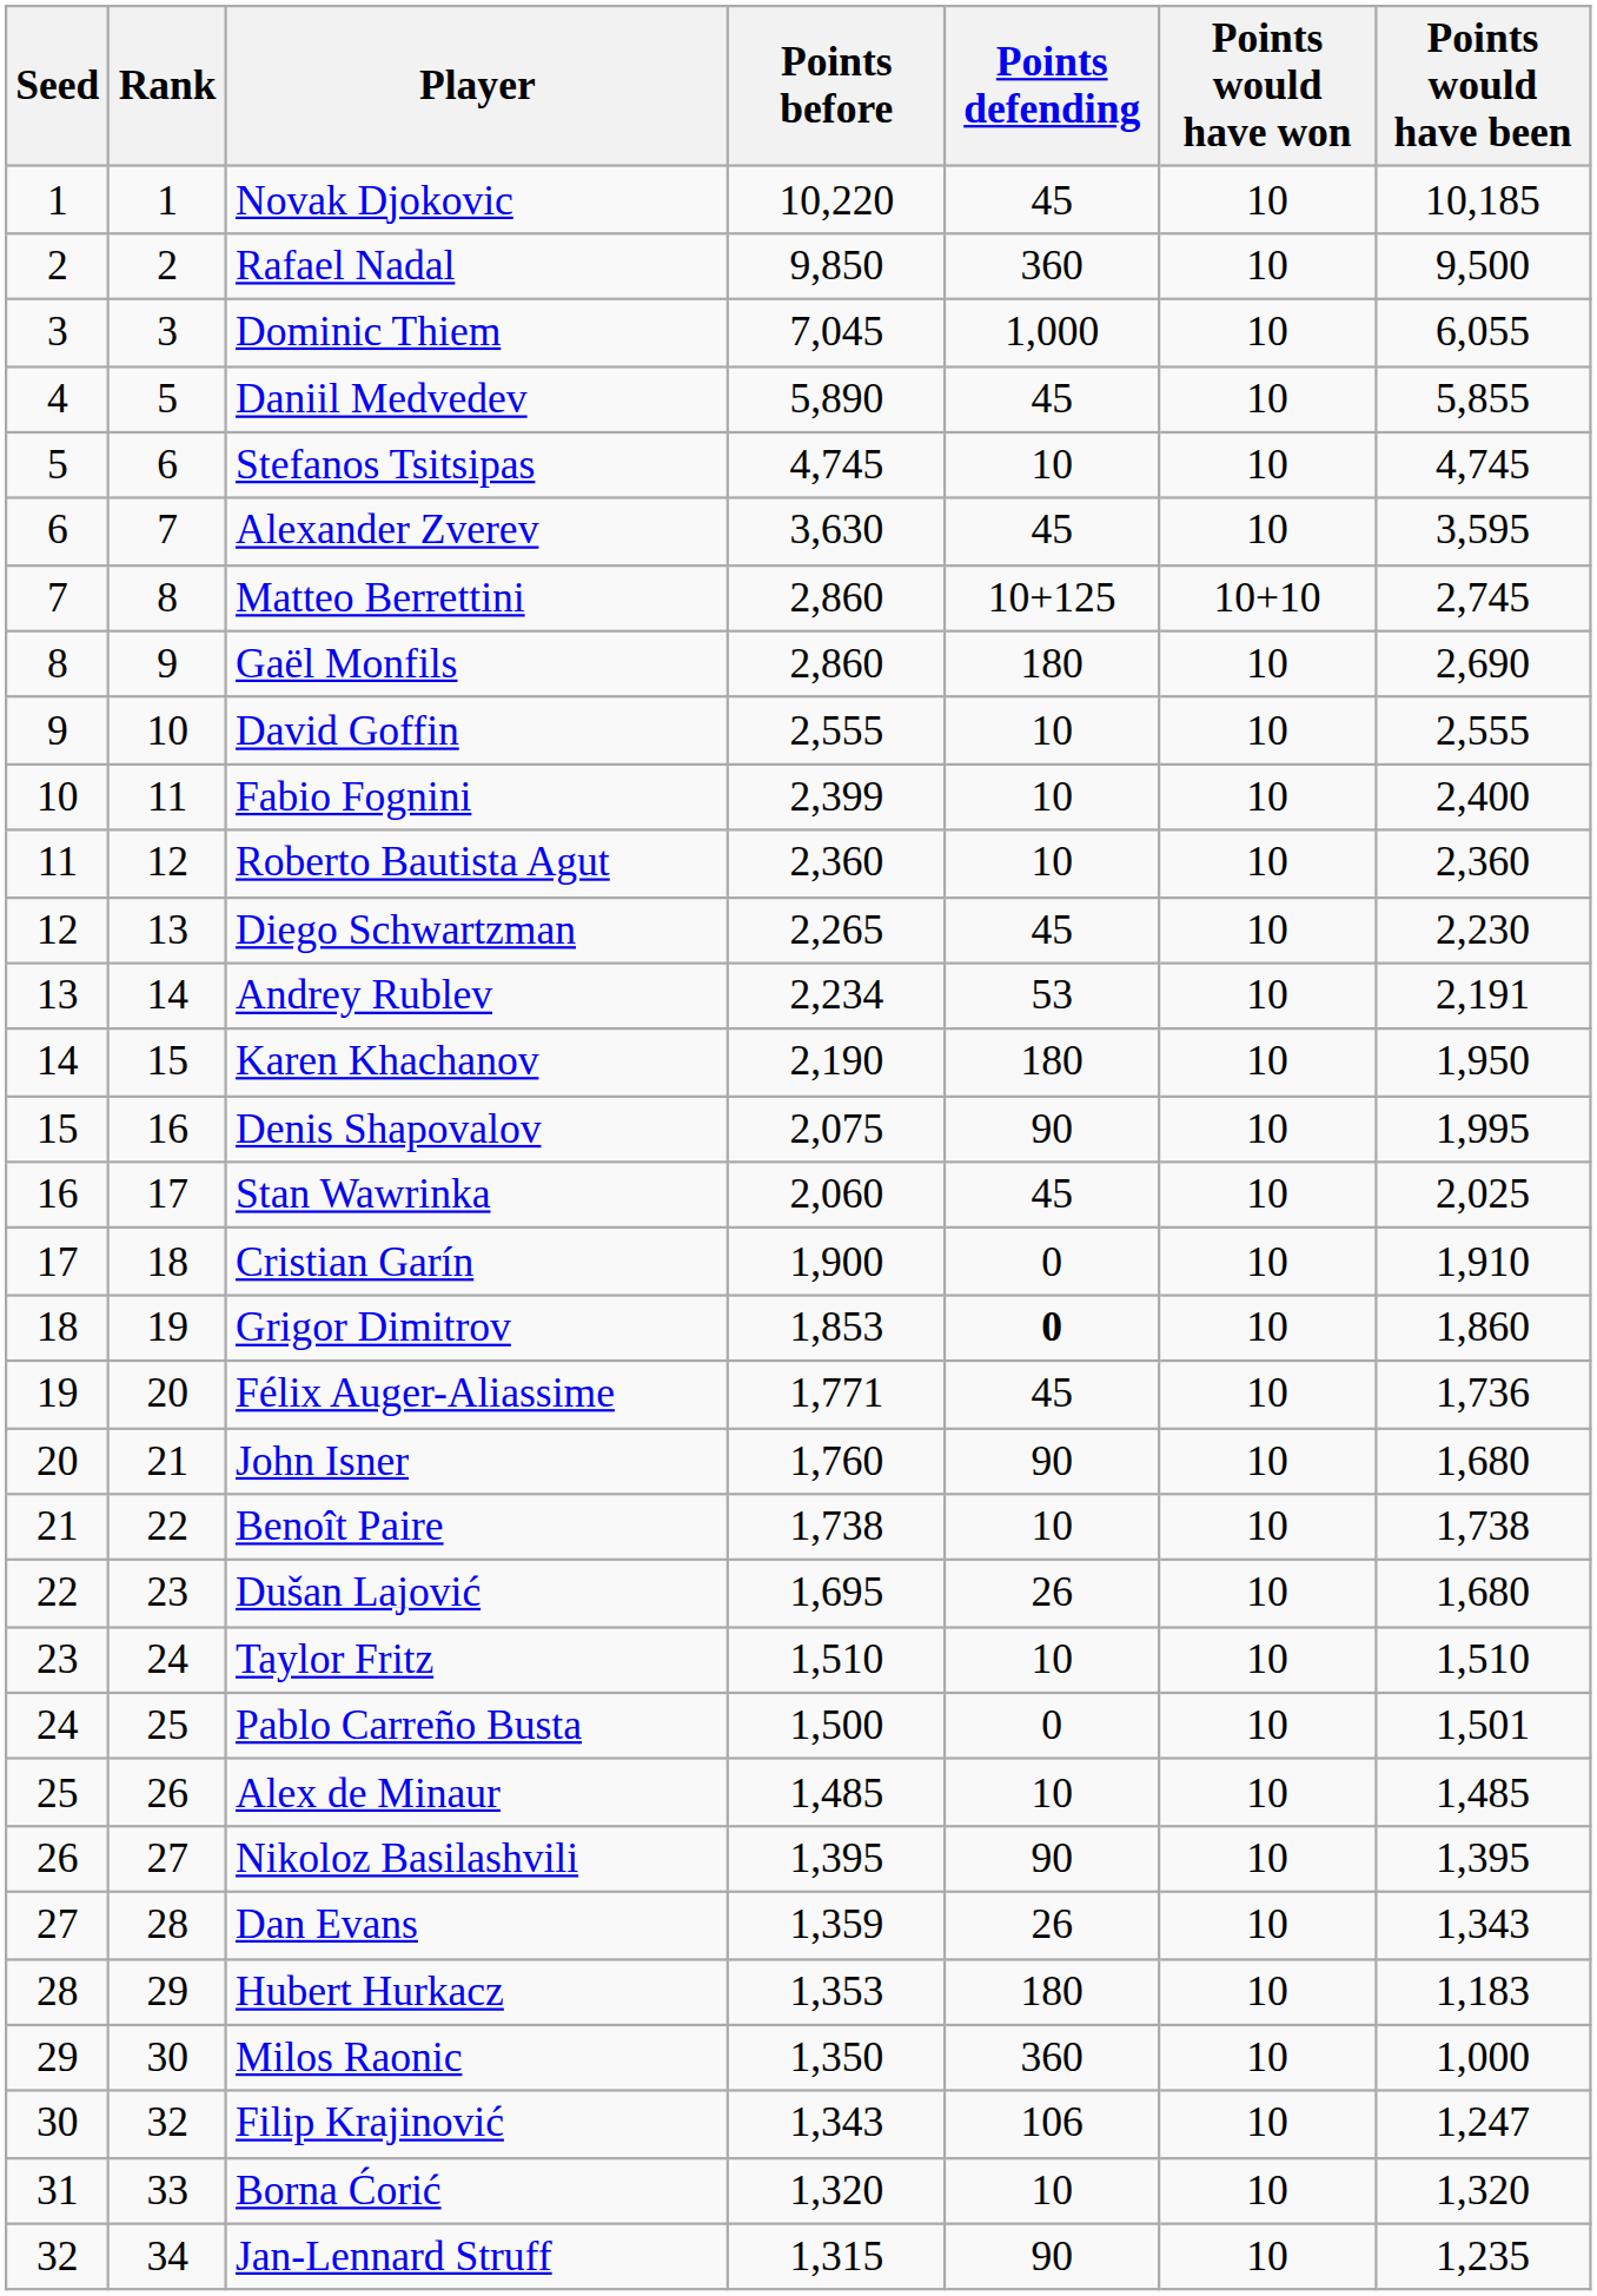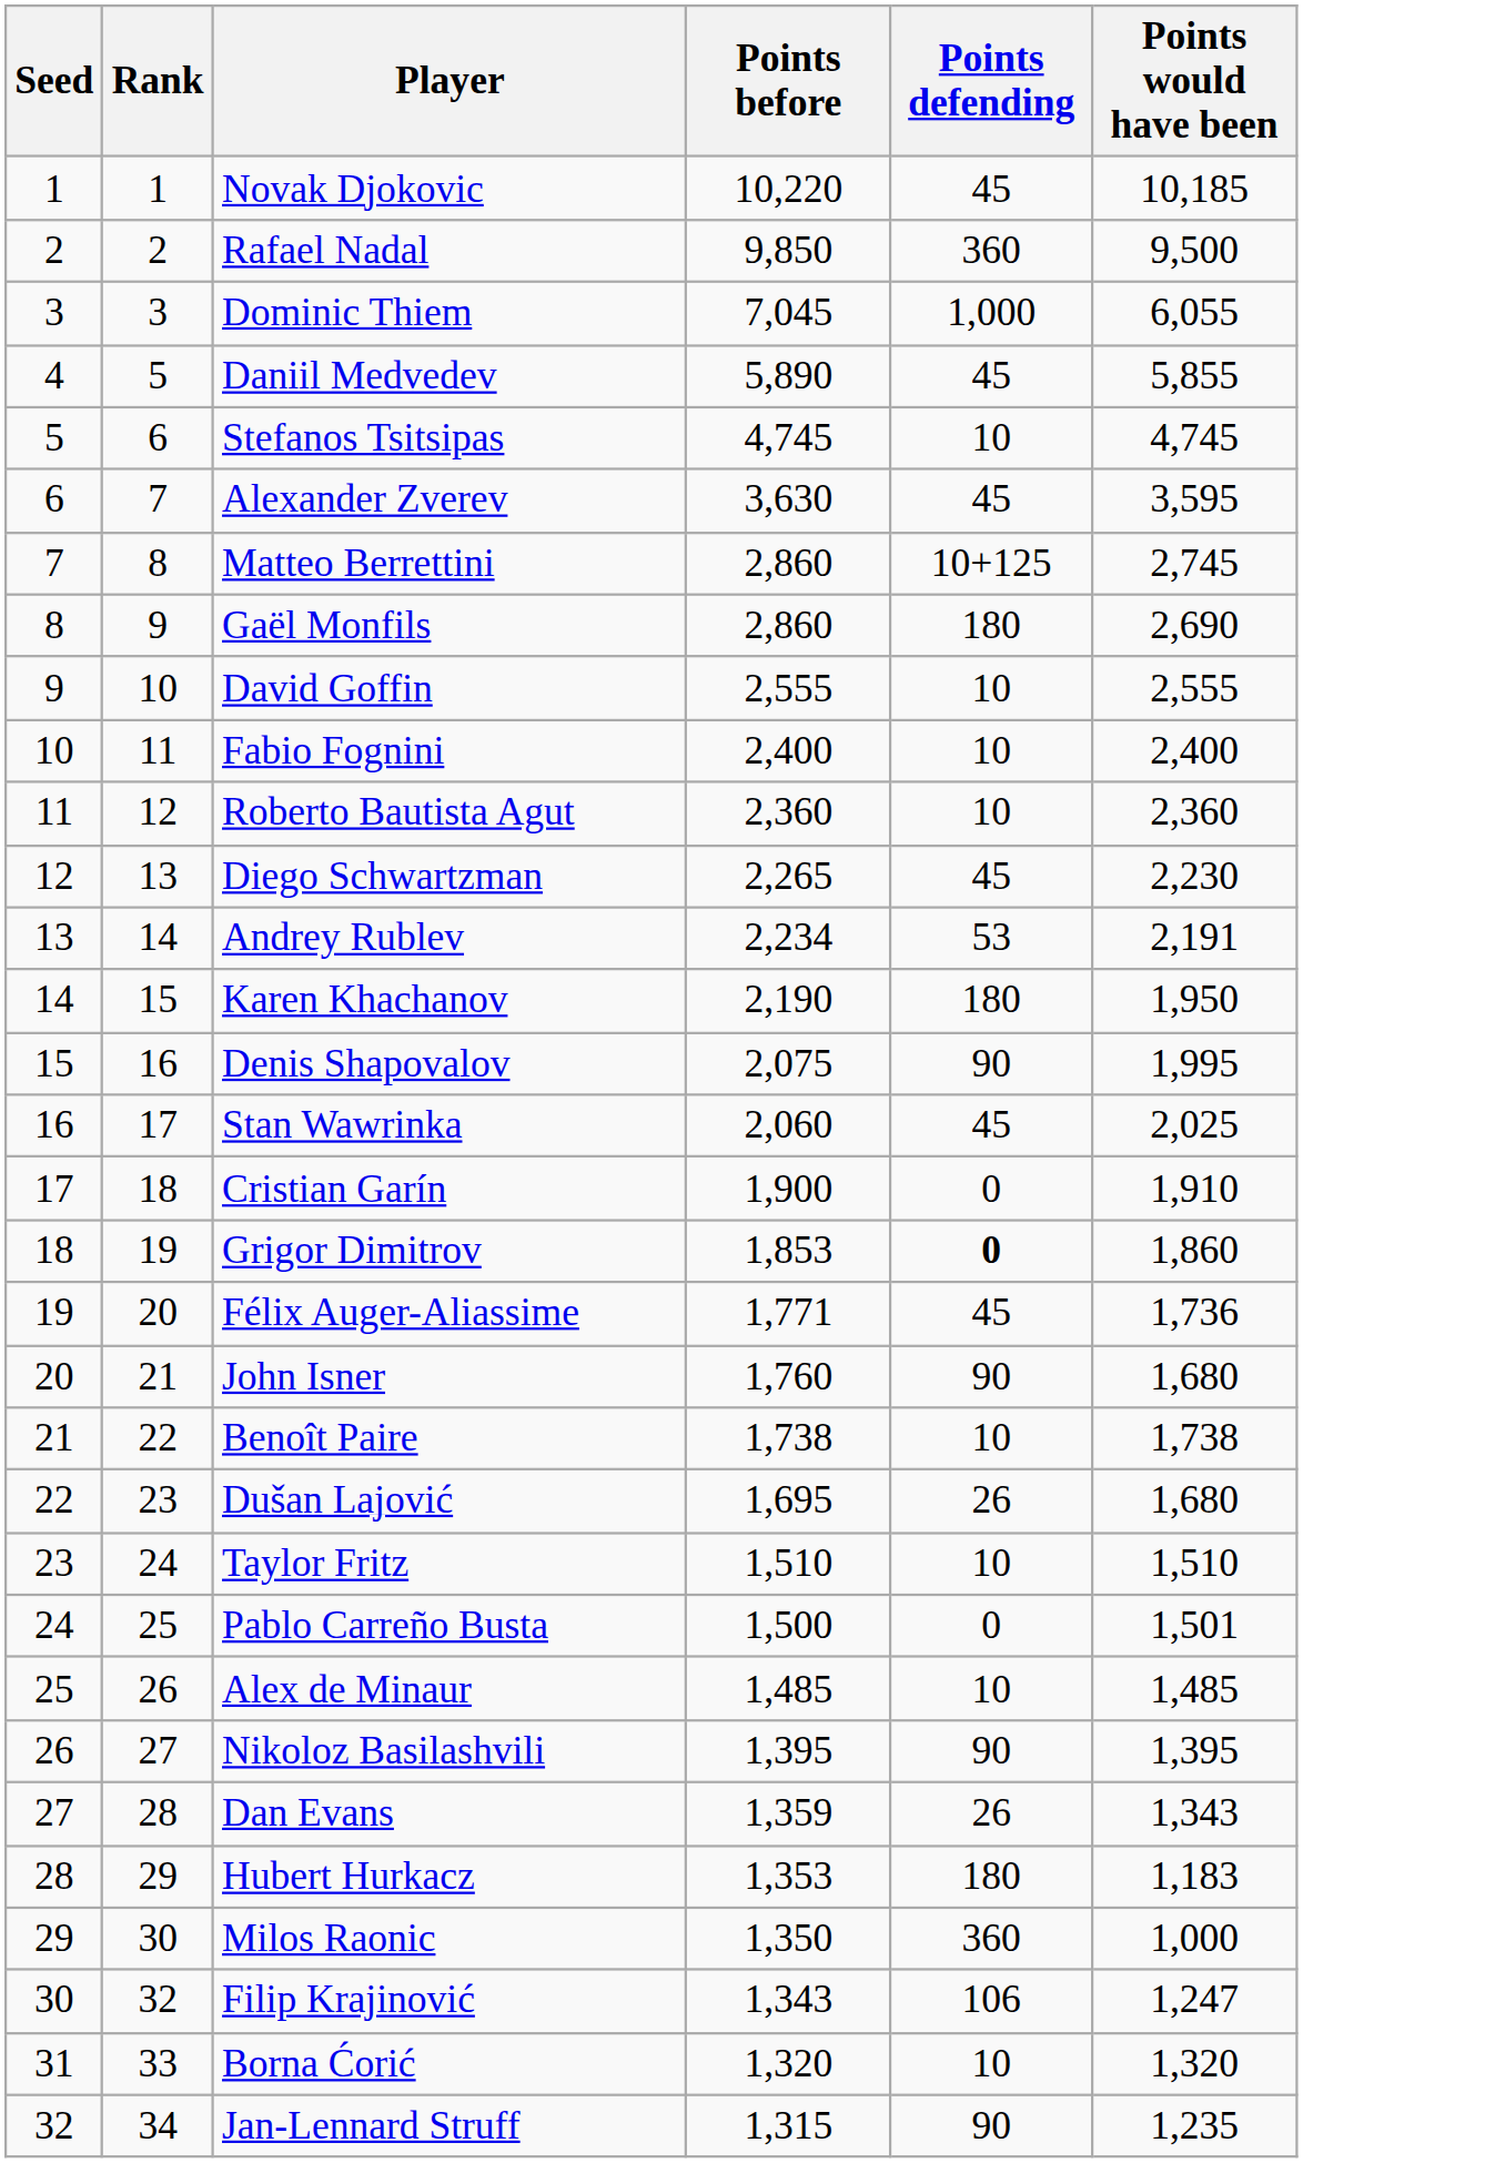 <table class="wikitable sortable">
 <tr>
 <th style="width:30px;">Seed</th>
 <th style="width:30px;">Rank</th>
 <th style="width:185px;">Player</th>
 <th style="width:75px;">Points before</th>
 <th style="width:75px;"><a href='#'>Points defending</a></th>
-<th style="width:75px;">Points would have won</th>
 <th style="width:75px;">Points would have been</th>
 </tr>
 <tr>
 <td style="text-align:center;">1</td>
 <td style="text-align:center;">1</td>
 <td> <a href='#'>Novak Djokovic</a></td>
 <td style="text-align:center;">10,220</td>
 <td style="text-align:center;">45</td>
-<td style="text-align:center;">10</td>
 <td style="text-align:center;">10,185</td>
 </tr>
 <tr>
 <td style="text-align:center;">2</td>
 <td style="text-align:center;">2</td>
 <td> <a href='#'>Rafael Nadal</a></td>
 <td style="text-align:center;">9,850</td>
 <td style="text-align:center;">360</td>
-<td style="text-align:center;">10</td>
 <td style="text-align:center;">9,500</td>
 </tr>
 <tr>
 <td style="text-align:center;">3</td>
 <td style="text-align:center;">3</td>
 <td> <a href='#'>Dominic Thiem</a></td>
 <td style="text-align:center;">7,045</td>
 <td style="text-align:center;">1,000</td>
-<td style="text-align:center;">10</td>
 <td style="text-align:center;">6,055</td>
 </tr>
 <tr>
 <td style="text-align:center;">4</td>
 <td style="text-align:center;">5</td>
 <td> <a href='#'>Daniil Medvedev</a></td>
 <td style="text-align:center;">5,890</td>
 <td style="text-align:center;">45</td>
-<td style="text-align:center;">10</td>
 <td style="text-align:center;">5,855</td>
 </tr>
 <tr>
 <td style="text-align:center;">5</td>
 <td style="text-align:center;">6</td>
 <td> <a href='#'>Stefanos Tsitsipas</a></td>
 <td style="text-align:center;">4,745</td>
-<td style="text-align:center;">10</td>
 <td style="text-align:center;">10</td>
 <td style="text-align:center;">4,745</td>
 </tr>
 <tr>
 <td style="text-align:center;">6</td>
 <td style="text-align:center;">7</td>
 <td> <a href='#'>Alexander Zverev</a></td>
 <td style="text-align:center;">3,630</td>
 <td style="text-align:center;">45</td>
-<td style="text-align:center;">10</td>
 <td style="text-align:center;">3,595</td>
 </tr>
 <tr>
 <td style="text-align:center;">7</td>
 <td style="text-align:center;">8</td>
 <td> <a href='#'>Matteo Berrettini</a></td>
 <td style="text-align:center;">2,860</td>
 <td style="text-align:center;">10+125</td>
-<td style="text-align:center;">10+10</td>
 <td style="text-align:center;">2,745</td>
 </tr>
 <tr>
 <td style="text-align:center;">8</td>
 <td style="text-align:center;">9</td>
 <td> <a href='#'>Gaël Monfils</a></td>
 <td style="text-align:center;">2,860</td>
 <td style="text-align:center;">180</td>
-<td style="text-align:center;">10</td>
 <td style="text-align:center;">2,690</td>
 </tr>
 <tr>
 <td style="text-align:center;">9</td>
 <td style="text-align:center;">10</td>
 <td> <a href='#'>David Goffin</a></td>
 <td style="text-align:center;">2,555</td>
 <td style="text-align:center;">10</td>
-<td style="text-align:center;">10</td>
 <td style="text-align:center;">2,555</td>
 </tr>
 <tr>
 <td style="text-align:center;">10</td>
 <td style="text-align:center;">11</td>
 <td> <a href='#'>Fabio Fognini</a></td>
-<td style="text-align:center;">2,399</td>
-<td style="text-align:center;">10</td>
+<td style="text-align:center;">2,400</td>
 <td style="text-align:center;">10</td>
 <td style="text-align:center;">2,400</td>
 </tr>
 <tr>
 <td style="text-align:center;">11</td>
 <td style="text-align:center;">12</td>
 <td> <a href='#'>Roberto Bautista Agut</a></td>
 <td style="text-align:center;">2,360</td>
 <td style="text-align:center;">10</td>
-<td style="text-align:center;">10</td>
 <td style="text-align:center;">2,360</td>
 </tr>
 <tr>
 <td style="text-align:center;">12</td>
 <td style="text-align:center;">13</td>
 <td> <a href='#'>Diego Schwartzman</a></td>
 <td style="text-align:center;">2,265</td>
 <td style="text-align:center;">45</td>
-<td style="text-align:center;">10</td>
 <td style="text-align:center;">2,230</td>
 </tr>
 <tr>
 <td style="text-align:center;">13</td>
 <td style="text-align:center;">14</td>
 <td> <a href='#'>Andrey Rublev</a></td>
 <td style="text-align:center;">2,234</td>
 <td style="text-align:center;">53</td>
-<td style="text-align:center;">10</td>
 <td style="text-align:center;">2,191</td>
 </tr>
 <tr>
 <td style="text-align:center;">14</td>
 <td style="text-align:center;">15</td>
 <td> <a href='#'>Karen Khachanov</a></td>
 <td style="text-align:center;">2,190</td>
 <td style="text-align:center;">180</td>
-<td style="text-align:center;">10</td>
 <td style="text-align:center;">1,950</td>
 </tr>
 <tr>
 <td style="text-align:center;">15</td>
 <td style="text-align:center;">16</td>
 <td> <a href='#'>Denis Shapovalov</a></td>
 <td style="text-align:center;">2,075</td>
 <td style="text-align:center;">90</td>
-<td style="text-align:center;">10</td>
 <td style="text-align:center;">1,995</td>
 </tr>
 <tr>
 <td style="text-align:center;">16</td>
 <td style="text-align:center;">17</td>
 <td> <a href='#'>Stan Wawrinka</a></td>
 <td style="text-align:center;">2,060</td>
 <td style="text-align:center;">45</td>
-<td style="text-align:center;">10</td>
 <td style="text-align:center;">2,025</td>
 </tr>
 <tr>
 <td style="text-align:center;">17</td>
 <td style="text-align:center;">18</td>
 <td> <a href='#'>Cristian Garín</a></td>
 <td style="text-align:center;">1,900</td>
 <td style="text-align:center;">0</td>
-<td style="text-align:center;">10</td>
 <td style="text-align:center;">1,910</td>
 </tr>
 <tr>
 <td style="text-align:center;">18</td>
 <td style="text-align:center;">19</td>
 <td> <a href='#'>Grigor Dimitrov</a></td>
 <td style="text-align:center;">1,853</td>
 <td style="text-align:center;"><strong>0</strong></td>
-<td style="text-align:center;">10</td>
 <td style="text-align:center;">1,860</td>
 </tr>
 <tr>
 <td style="text-align:center;">19</td>
 <td style="text-align:center;">20</td>
 <td> <a href='#'>Félix Auger-Aliassime</a></td>
 <td style="text-align:center;">1,771</td>
 <td style="text-align:center;">45</td>
-<td style="text-align:center;">10</td>
 <td style="text-align:center;">1,736</td>
 </tr>
 <tr>
 <td style="text-align:center;">20</td>
 <td style="text-align:center;">21</td>
 <td> <a href='#'>John Isner</a></td>
 <td style="text-align:center;">1,760</td>
 <td style="text-align:center;">90</td>
-<td style="text-align:center;">10</td>
 <td style="text-align:center;">1,680</td>
 </tr>
 <tr>
 <td style="text-align:center;">21</td>
 <td style="text-align:center;">22</td>
 <td> <a href='#'>Benoît Paire</a></td>
 <td style="text-align:center;">1,738</td>
-<td style="text-align:center;">10</td>
 <td style="text-align:center;">10</td>
 <td style="text-align:center;">1,738</td>
 </tr>
 <tr>
 <td style="text-align:center;">22</td>
 <td style="text-align:center;">23</td>
 <td> <a href='#'>Dušan Lajović</a></td>
 <td style="text-align:center;">1,695</td>
 <td style="text-align:center;">26</td>
-<td style="text-align:center;">10</td>
 <td style="text-align:center;">1,680</td>
 </tr>
 <tr>
 <td style="text-align:center;">23</td>
 <td style="text-align:center;">24</td>
 <td> <a href='#'>Taylor Fritz</a></td>
 <td style="text-align:center;">1,510</td>
-<td style="text-align:center;">10</td>
 <td style="text-align:center;">10</td>
 <td style="text-align:center;">1,510</td>
 </tr>
 <tr>
 <td style="text-align:center;">24</td>
 <td style="text-align:center;">25</td>
 <td> <a href='#'>Pablo Carreño Busta</a></td>
 <td style="text-align:center;">1,500</td>
 <td style="text-align:center;">0</td>
-<td style="text-align:center;">10</td>
 <td style="text-align:center;">1,501</td>
 </tr>
 <tr>
 <td style="text-align:center;">25</td>
 <td style="text-align:center;">26</td>
 <td> <a href='#'>Alex de Minaur</a></td>
 <td style="text-align:center;">1,485</td>
-<td style="text-align:center;">10</td>
 <td style="text-align:center;">10</td>
 <td style="text-align:center;">1,485</td>
 </tr>
 <tr>
 <td style="text-align:center;">26</td>
 <td style="text-align:center;">27</td>
 <td> <a href='#'>Nikoloz Basilashvili</a></td>
 <td style="text-align:center;">1,395</td>
 <td style="text-align:center;">90</td>
-<td style="text-align:center;">10</td>
 <td style="text-align:center;">1,395</td>
 </tr>
 <tr>
 <td style="text-align:center;">27</td>
 <td style="text-align:center;">28</td>
 <td> <a href='#'>Dan Evans</a></td>
 <td style="text-align:center;">1,359</td>
 <td style="text-align:center;">26</td>
-<td style="text-align:center;">10</td>
 <td style="text-align:center;">1,343</td>
 </tr>
 <tr>
 <td style="text-align:center;">28</td>
 <td style="text-align:center;">29</td>
 <td> <a href='#'>Hubert Hurkacz</a></td>
 <td style="text-align:center;">1,353</td>
 <td style="text-align:center;">180</td>
-<td style="text-align:center;">10</td>
 <td style="text-align:center;">1,183</td>
 </tr>
 <tr>
 <td style="text-align:center;">29</td>
 <td style="text-align:center;">30</td>
 <td> <a href='#'>Milos Raonic</a></td>
 <td style="text-align:center;">1,350</td>
 <td style="text-align:center;">360</td>
-<td style="text-align:center;">10</td>
 <td style="text-align:center;">1,000</td>
 </tr>
 <tr>
 <td style="text-align:center;">30</td>
 <td style="text-align:center;">32</td>
 <td> <a href='#'>Filip Krajinović</a></td>
 <td style="text-align:center;">1,343</td>
 <td style="text-align:center;">106</td>
-<td style="text-align:center;">10</td>
 <td style="text-align:center;">1,247</td>
 </tr>
 <tr>
 <td style="text-align:center;">31</td>
 <td style="text-align:center;">33</td>
 <td> <a href='#'>Borna Ćorić</a></td>
 <td style="text-align:center;">1,320</td>
-<td style="text-align:center;">10</td>
 <td style="text-align:center;">10</td>
 <td style="text-align:center;">1,320</td>
 </tr>
 <tr>
 <td style="text-align:center;">32</td>
 <td style="text-align:center;">34</td>
 <td> <a href='#'>Jan-Lennard Struff</a></td>
 <td style="text-align:center;">1,315</td>
 <td style="text-align:center;">90</td>
-<td style="text-align:center;">10</td>
 <td style="text-align:center;">1,235</td>
 </tr>
 </table>
